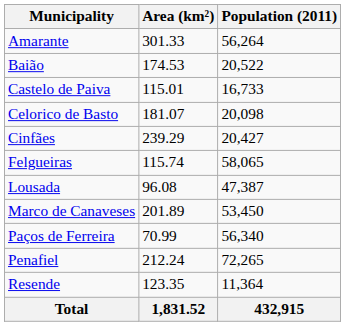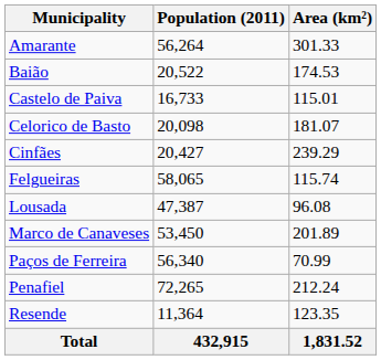 <table class="wikitable sortable">
 <tr>
 <th>Municipality</th>
+<th>Population (2011)</th>
 <th>Area (km²)</th>
-<th>Population (2011)</th>
 </tr>
 <tr>
 <td><a href='#'>Amarante</a></td>
+<td>56,264</td>
 <td>301.33</td>
-<td>56,264</td>
 </tr>
 <tr>
 <td><a href='#'>Baião</a></td>
+<td>20,522</td>
 <td>174.53</td>
-<td>20,522</td>
 </tr>
 <tr>
 <td><a href='#'>Castelo de Paiva</a></td>
+<td>16,733</td>
 <td>115.01</td>
-<td>16,733</td>
 </tr>
 <tr>
 <td><a href='#'>Celorico de Basto</a></td>
+<td>20,098</td>
 <td>181.07</td>
-<td>20,098</td>
 </tr>
 <tr>
 <td><a href='#'>Cinfães</a></td>
+<td>20,427</td>
 <td>239.29</td>
-<td>20,427</td>
 </tr>
 <tr>
 <td><a href='#'>Felgueiras</a></td>
+<td>58,065</td>
 <td>115.74</td>
-<td>58,065</td>
 </tr>
 <tr>
 <td><a href='#'>Lousada</a></td>
+<td>47,387</td>
 <td>96.08</td>
-<td>47,387</td>
 </tr>
 <tr>
 <td><a href='#'>Marco de Canaveses</a></td>
+<td>53,450</td>
 <td>201.89</td>
-<td>53,450</td>
 </tr>
 <tr>
 <td><a href='#'>Paços de Ferreira</a></td>
+<td>56,340</td>
 <td>70.99</td>
-<td>56,340</td>
 </tr>
 <tr>
 <td><a href='#'>Penafiel</a></td>
+<td>72,265</td>
 <td>212.24</td>
-<td>72,265</td>
 </tr>
 <tr>
 <td><a href='#'>Resende</a></td>
+<td>11,364</td>
 <td>123.35</td>
-<td>11,364</td>
 </tr>
 <tr>
 <th>Total</th>
+<th>432,915</th>
 <th>1,831.52</th>
-<th>432,915</th>
 </tr>
 </table>
